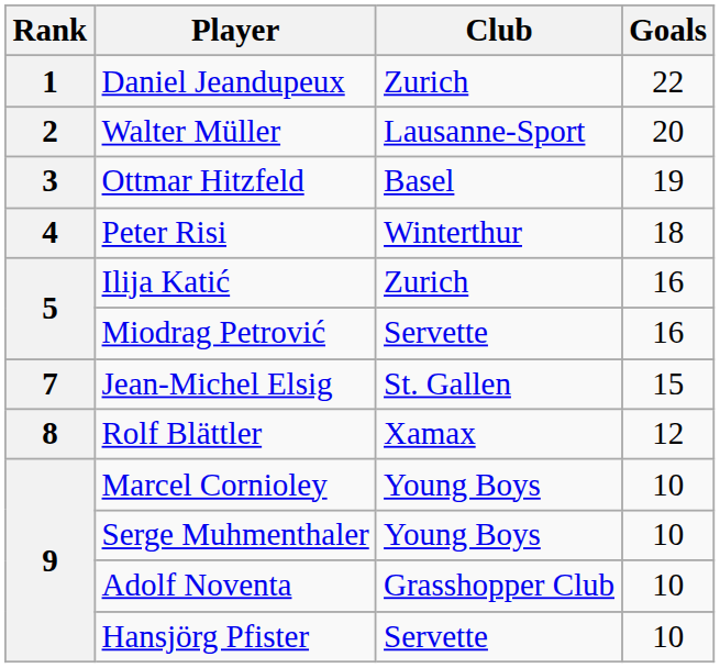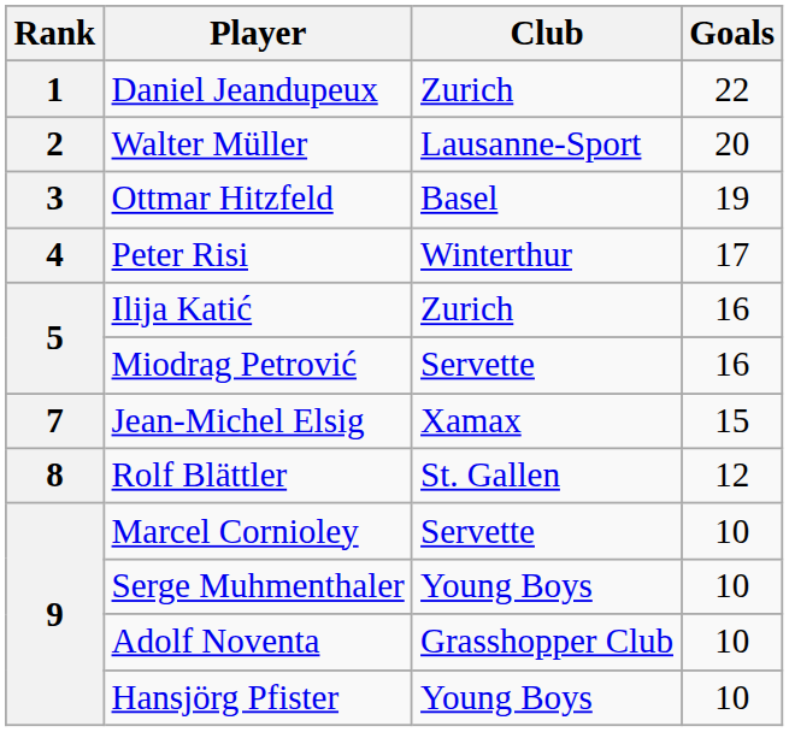 <table class="wikitable">
 <tr>
 <th>Rank</th>
 <th>Player</th>
 <th>Club</th>
 <th>Goals</th>
 </tr>
 <tr>
 <th align=center>1</th>
 <td> <a href='#'>Daniel Jeandupeux</a></td>
 <td><a href='#'>Zurich</a></td>
 <td align=center>22</td>
 </tr>
 <tr>
 <th align=center>2</th>
 <td> <a href='#'>Walter Müller</a></td>
 <td><a href='#'>Lausanne-Sport</a></td>
 <td align=center>20</td>
 </tr>
 <tr>
 <th align=center>3</th>
 <td> <a href='#'>Ottmar Hitzfeld</a></td>
 <td><a href='#'>Basel</a></td>
 <td align=center>19</td>
 </tr>
 <tr>
 <th align=center>4</th>
 <td> <a href='#'>Peter Risi</a></td>
 <td><a href='#'>Winterthur</a></td>
-<td align=center>18</td>
+<td align=center>17</td>
 </tr>
 <tr>
 <th rowspan=2 align=center>5</th>
 <td> <a href='#'>Ilija Katić</a></td>
 <td><a href='#'>Zurich</a></td>
 <td align=center>16</td>
 </tr>
 <tr>
 <td> <a href='#'>Miodrag Petrović</a></td>
 <td><a href='#'>Servette</a></td>
 <td align=center>16</td>
 </tr>
 <tr>
 <th align=center>7</th>
 <td> <a href='#'>Jean-Michel Elsig</a></td>
-<td><a href='#'>St. Gallen</a></td>
+<td><a href='#'>Xamax</a></td>
 <td align=center>15</td>
 </tr>
 <tr>
 <th align=center>8</th>
 <td> <a href='#'>Rolf Blättler</a></td>
-<td><a href='#'>Xamax</a></td>
+<td><a href='#'>St. Gallen</a></td>
 <td align=center>12</td>
 </tr>
 <tr>
 <th rowspan=4 align=center>9</th>
 <td> <a href='#'>Marcel Cornioley</a></td>
-<td><a href='#'>Young Boys</a></td>
+<td><a href='#'>Servette</a></td>
 <td align=center>10</td>
 </tr>
 <tr>
 <td> <a href='#'>Serge Muhmenthaler</a></td>
 <td><a href='#'>Young Boys</a></td>
 <td align=center>10</td>
 </tr>
 <tr>
 <td> <a href='#'>Adolf Noventa</a></td>
 <td><a href='#'>Grasshopper Club</a></td>
 <td align=center>10</td>
 </tr>
 <tr>
 <td> <a href='#'>Hansjörg Pfister</a></td>
-<td><a href='#'>Servette</a></td>
+<td><a href='#'>Young Boys</a></td>
 <td align=center>10</td>
 </tr>
 </table>
